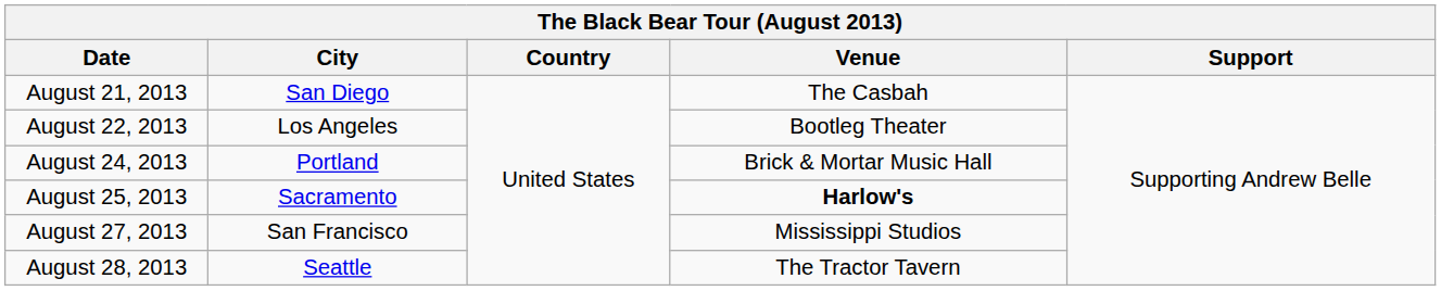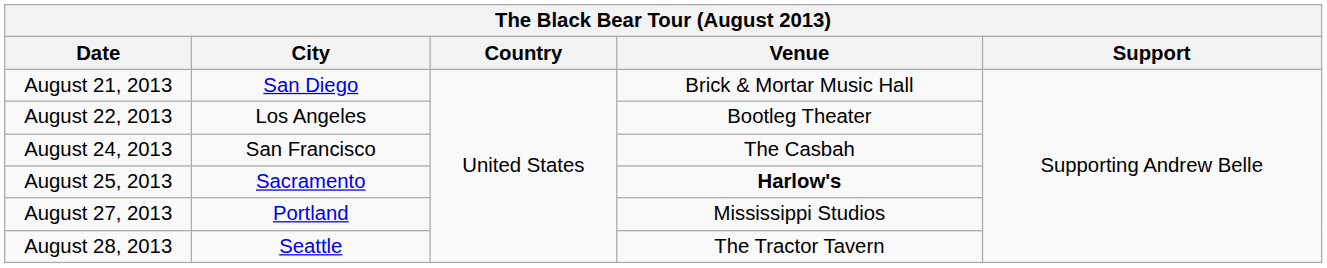 <table class="wikitable" style="text-align:center;">
 <tr>
 <th colspan=5>The Black Bear Tour (August 2013)</th>
 </tr>
 <tr>
 <th style="width:140px;">Date</th>
 <th style="width:180px;">City</th>
 <th style="width:140px;">Country</th>
 <th style="width:280px;">Venue</th>
 <th style="width:260px;">Support</th>
 </tr>
 <tr>
 <td>August 21, 2013</td>
 <td><a href='#'>San Diego</a></td>
 <td rowspan="6">United States</td>
-<td>The Casbah</td>
+<td>Brick & Mortar Music Hall</td>
 <td rowspan="6">Supporting Andrew Belle</td>
 </tr>
 <tr>
 <td>August 22, 2013</td>
 <td>Los Angeles</td>
 <td>Bootleg Theater</td>
 </tr>
 <tr>
 <td>August 24, 2013</td>
-<td><a href='#'>Portland</a></td>
-<td>Brick & Mortar Music Hall</td>
+<td>San Francisco</td>
+<td>The Casbah</td>
 </tr>
 <tr>
 <td>August 25, 2013</td>
 <td><a href='#'>Sacramento</a></td>
 <td><strong>Harlow's</strong></td>
 </tr>
 <tr>
 <td>August 27, 2013</td>
-<td>San Francisco</td>
+<td><a href='#'>Portland</a></td>
 <td>Mississippi Studios</td>
 </tr>
 <tr>
 <td>August 28, 2013</td>
 <td><a href='#'>Seattle</a></td>
 <td>The Tractor Tavern</td>
 </tr>
 </table>
